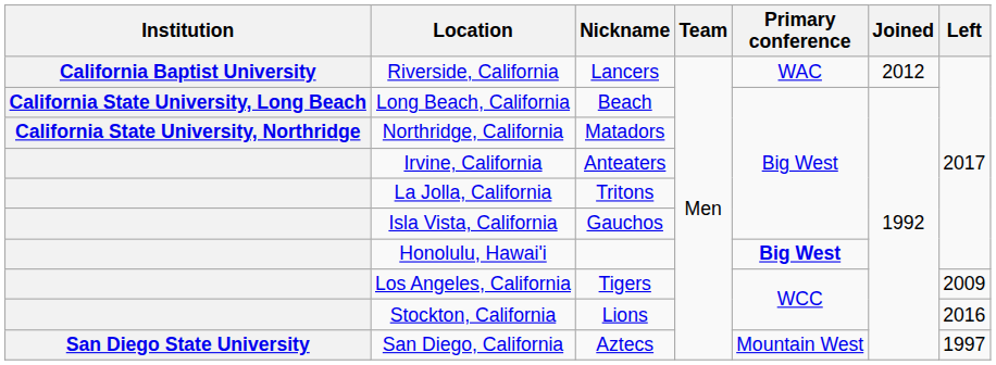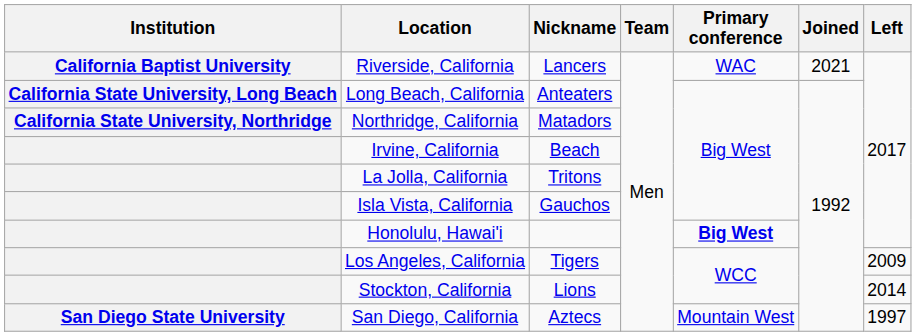 <table class="wikitable sortable" style="text-align:center">
 <tr>
 <th>Institution</th>
 <th>Location</th>
 <th>Nickname</th>
 <th>Team</th>
 <th>Primary<br>conference</th>
 <th>Joined</th>
 <th>Left</th>
 </tr>
 <tr>
 <th><a href='#'>California Baptist University</a></th>
 <td><a href='#'>Riverside, California</a></td>
 <td><a href='#'>Lancers</a></td>
 <td rowspan="10">Men</td>
 <td><a href='#'>WAC</a></td>
-<td>2012</td>
+<td>2021</td>
 <td rowspan="7">2017</td>
 </tr>
 <tr>
 <th><a href='#'>California State University, Long Beach</a></th>
 <td><a href='#'>Long Beach, California</a></td>
-<td><a href='#'>Beach</a></td>
+<td><a href='#'>Anteaters</a></td>
 <td rowspan=5><a href='#'>Big West</a></td>
 <td rowspan="9">1992</td>
 </tr>
 <tr>
 <th><a href='#'>California State University, Northridge</a></th>
 <td><a href='#'>Northridge, California</a></td>
 <td><a href='#'>Matadors</a></td>
 </tr>
 <tr>
 <th></th>
 <td><a href='#'>Irvine, California</a></td>
-<td><a href='#'>Anteaters</a></td>
+<td><a href='#'>Beach</a></td>
 </tr>
 <tr>
 <th></th>
 <td><a href='#'>La Jolla, California</a></td>
 <td><a href='#'>Tritons</a></td>
 </tr>
 <tr>
 <th></th>
 <td><a href='#'>Isla Vista, California</a></td>
 <td><a href='#'>Gauchos</a></td>
 </tr>
 <tr>
 <th></th>
 <td><a href='#'>Honolulu, Hawai'i</a></td>
 <td nowrap></td>
 <td><strong><a href='#'>Big West</a><br></strong></td>
 </tr>
 <tr>
 <th></th>
 <td><a href='#'>Los Angeles, California</a></td>
 <td><a href='#'>Tigers</a></td>
 <td rowspan="2"><a href='#'>WCC</a></td>
 <td>2009</td>
 </tr>
 <tr>
 <th></th>
 <td><a href='#'>Stockton, California</a></td>
 <td><a href='#'>Lions</a></td>
-<td>2016</td>
+<td>2014</td>
 </tr>
 <tr>
 <th><a href='#'>San Diego State University</a></th>
 <td><a href='#'>San Diego, California</a></td>
 <td><a href='#'>Aztecs</a></td>
 <td><a href='#'>Mountain West</a><br></td>
 <td>1997</td>
 </tr>
 </table>
